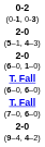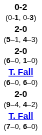 <table style="width:100%;" cellspacing="1">
 <tr>
 <th width=25%></th>
 <th width=10%></th>
 <th width=25%></th>
 </tr>
 <tr style=font-size:90%>
 <td align=right></td>
 <td align=center><strong> 0-2 </strong><br><small>(0-<strong>1</strong>, 0-<strong>3</strong>)</small></td>
 <td><strong> </strong></td>
 </tr>
 <tr style=font-size:90%>
 <td align=right><strong></strong></td>
 <td align=center><strong> 2-0 </strong><br><small>(<strong>5</strong>–1, <strong>4</strong>–3)</small></td>
 <td></td>
 </tr>
 <tr style=font-size:90%>
 <td align=right><strong></strong></td>
 <td align=center><strong> 2-0 </strong><br><small>(<strong>6</strong>–0, <strong>1</strong>–0)</small></td>
 <td></td>
 </tr>
 <tr style=font-size:90%>
 <td align=right><strong></strong></td>
 <td align=center><strong> <a href='#'>T. Fall</a> </strong><br><small>(<strong>6</strong>–0, <strong>6</strong>–0)</small></td>
 <td></td>
 </tr>
 <tr style=font-size:90%>
 <td align=right><strong></strong></td>
-<td align=center><strong> <a href='#'>T. Fall</a> </strong><br><small>(<strong>7</strong>–0, <strong>6</strong>–0)</small></td>
+<td align=center><strong> 2-0 </strong><br><small>(<strong>9</strong>–4, <strong>4</strong>–2)</small></td>
 <td></td>
 </tr>
 <tr style=font-size:90%>
 <td align=right><strong></strong></td>
-<td align=center><strong> 2-0 </strong><br><small>(<strong>9</strong>–4, <strong>4</strong>–2)</small></td>
+<td align=center><strong> <a href='#'>T. Fall</a> </strong><br><small>(<strong>7</strong>–0, <strong>6</strong>–0)</small></td>
 <td></td>
 </tr>
 </table>
